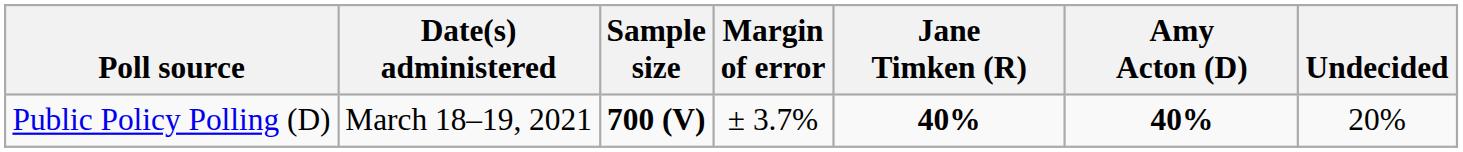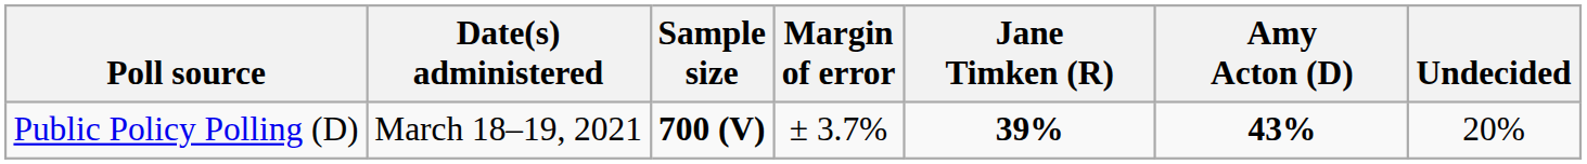 <table class="wikitable" style="font-size:90%;text-align:center;">
 <tr valign=bottom>
 <th>Poll source</th>
 <th>Date(s)<br>administered</th>
 <th>Sample<br>size</th>
 <th>Margin<br>of error</th>
 <th style="width:100px;">Jane<br>Timken (R)</th>
 <th style="width:100px;">Amy<br>Acton (D)</th>
 <th>Undecided</th>
 </tr>
 <tr>
 <td style="text-align:left;"><a href='#'>Public Policy Polling</a> (D)</td>
 <td>March 18–19, 2021</td>
 <td><strong>700 (V)</strong></td>
 <td>± 3.7%</td>
-<td><strong>40%</strong></td>
-<td><strong>40%</strong></td>
+<td><strong>39%</strong></td>
+<td><strong>43%</strong></td>
 <td>20%</td>
 </tr>
 </table>
